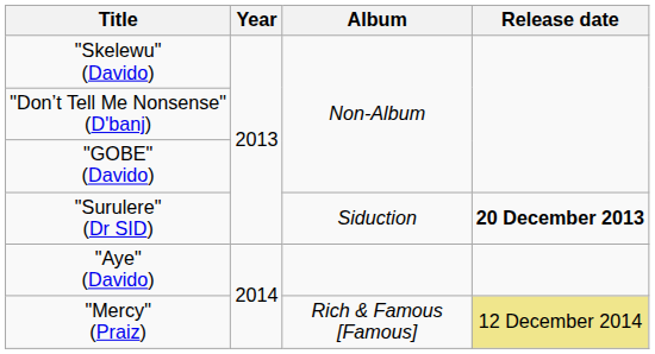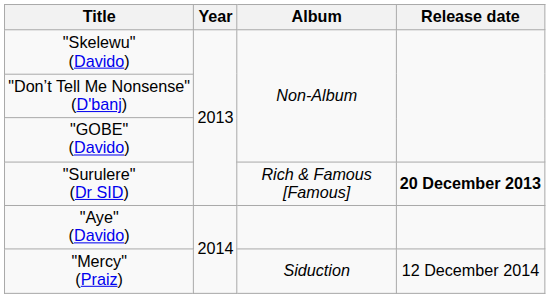 <table class="wikitable plainrowheaders" style="text-align:center;">
 <tr>
 <th>Title</th>
 <th>Year</th>
 <th width="150">Album</th>
 <th>Release date</th>
 </tr>
 <tr>
 <td>"Skelewu" <br><span>(<a href='#'>Davido</a>)</span></td>
 <td rowspan="4">2013</td>
 <td rowspan="3"><em>Non-Album</em></td>
 <td rowspan="3"></td>
 </tr>
 <tr>
 <td>"Don’t Tell Me Nonsense" <br><span>(<a href='#'>D'banj</a>)</span></td>
 </tr>
 <tr>
 <td>"GOBE" <br><span>(<a href='#'>Davido</a>)</span></td>
 </tr>
 <tr>
 <td>"Surulere" <br><span>(<a href='#'>Dr SID</a>)</span></td>
-<td><em>Siduction</em></td>
+<td><em>Rich & Famous [Famous]</em></td>
 <td><strong>20 December 2013</strong></td>
 </tr>
 <tr>
 <td>"Aye" <br><span>(<a href='#'>Davido</a>)</span></td>
 <td rowspan="2">2014</td>
 <td></td>
 <td></td>
 </tr>
 <tr>
 <td>"Mercy" <br><span>(<a href='#'>Praiz</a>)</span></td>
-<td><em>Rich & Famous [Famous]</em></td>
-<td style="background: khaki;">12 December 2014</td>
+<td><em>Siduction</em></td>
+<td>12 December 2014</td>
 </tr>
 </table>
